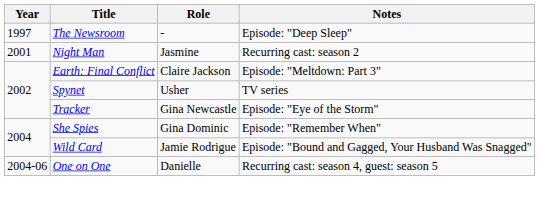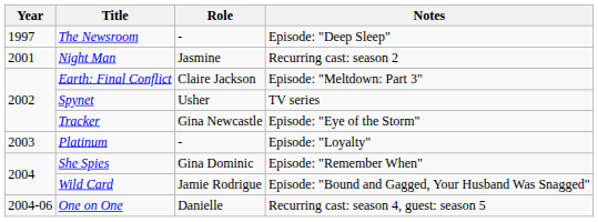 <table class="wikitable plainrowheaders sortable" style="margin-right: 0;">
 <tr>
 <th scope="col">Year</th>
 <th scope="col">Title</th>
 <th scope="col">Role</th>
 <th scope="col" class="unsortable">Notes</th>
 </tr>
 <tr>
 <td>1997</td>
 <td data-sort-value="Newsroom, The"><em><a href='#'>The Newsroom</a></em></td>
 <td>-</td>
 <td>Episode: "Deep Sleep"</td>
 </tr>
 <tr>
 <td>2001</td>
 <td><em><a href='#'>Night Man</a></em></td>
 <td>Jasmine</td>
 <td>Recurring cast: season 2</td>
 </tr>
 <tr>
 <td rowspan=3>2002</td>
 <td><em><a href='#'>Earth: Final Conflict</a></em></td>
 <td>Claire Jackson</td>
 <td>Episode: "Meltdown: Part 3"</td>
 </tr>
 <tr>
 <td><em><a href='#'>Spynet</a></em></td>
 <td>Usher</td>
 <td>TV series</td>
 </tr>
 <tr>
 <td><em><a href='#'>Tracker</a></em></td>
 <td>Gina Newcastle</td>
 <td>Episode: "Eye of the Storm"</td>
 </tr>
 <tr>
+<td>2003</td>
+<td><em><a href='#'>Platinum</a></em></td>
+<td>-</td>
+<td>Episode: "Loyalty"</td>
+</tr>
+<tr>
 <td rowspan=2>2004</td>
 <td><em><a href='#'>She Spies</a></em></td>
 <td>Gina Dominic</td>
 <td>Episode: "Remember When"</td>
 </tr>
 <tr>
 <td><em><a href='#'>Wild Card</a></em></td>
 <td>Jamie Rodrigue</td>
 <td>Episode: "Bound and Gagged, Your Husband Was Snagged"</td>
 </tr>
 <tr>
 <td>2004-06</td>
 <td><em><a href='#'>One on One</a></em></td>
 <td>Danielle</td>
 <td>Recurring cast: season 4, guest: season 5</td>
 </tr>
 </table>
